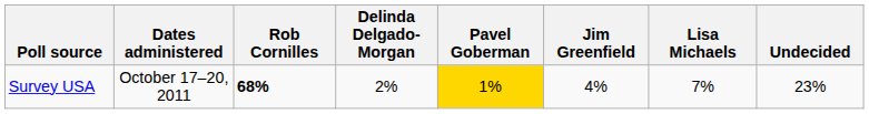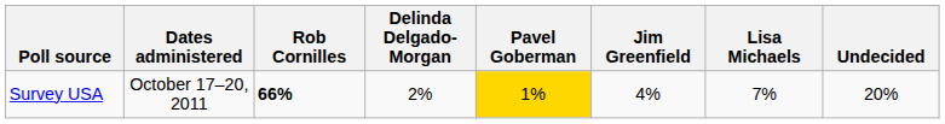 <table class="wikitable">
 <tr valign=bottom>
 <th style="width:130px;">Poll source</th>
 <th style="width:120px;">Dates administered</th>
 <th style="width:110px;">Rob Cornilles</th>
 <th style="width:110px;">Delinda Delgado-Morgan</th>
 <th style="width:110px;">Pavel Goberman</th>
 <th style="width:110px;">Jim Greenfield</th>
 <th style="width:120px;">Lisa Michaels</th>
 <th style="width:110px;">Undecided</th>
 </tr>
 <tr>
 <td><a href='#'>Survey USA</a></td>
 <td align=center>October 17–20, 2011</td>
-<td><strong>68%</strong></td>
+<td><strong>66%</strong></td>
 <td align=center>2%</td>
 <td align=center style="background: gold;">1%</td>
 <td align=center>4%</td>
 <td align=center>7%</td>
-<td align=center>23%</td>
+<td align=center>20%</td>
 </tr>
 </table>
